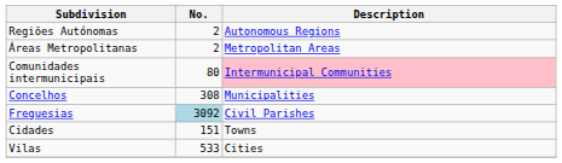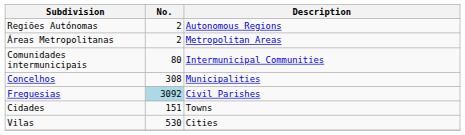 <table class="wikitable"  style="margin: 1em auto 1em auto;">
 <tr>
 <th style="width:200px; text-align:centre">Subdivision</th>
 <th style="width:50px; text-align:centre">No.</th>
 <th style="width:400px; text-align:centre">Description</th>
 </tr>
 <tr>
 <td style="text-align:left">Regiões Autónomas</td>
 <td style="text-align:right;">2</td>
 <td><a href='#'>Autonomous Regions</a></td>
 </tr>
 <tr>
 <td style="text-align:left">Áreas Metropolitanas</td>
 <td style="text-align:right;">2</td>
 <td><a href='#'>Metropolitan Areas</a></td>
 </tr>
 <tr>
 <td style="text-align:left">Comunidades intermunicipais</td>
 <td style="text-align:right;">80</td>
-<td style="background: pink;"><a href='#'>Intermunicipal Communities</a></td>
+<td><a href='#'>Intermunicipal Communities</a></td>
 </tr>
 <tr>
 <td style="text-align:left"><a href='#'>Concelhos</a></td>
 <td style="text-align:right;">308</td>
 <td><a href='#'>Municipalities</a></td>
 </tr>
 <tr>
 <td style="text-align:left"><a href='#'>Freguesias</a></td>
 <td style="background: lightblue; text-align:right;">3092</td>
 <td><a href='#'>Civil Parishes</a></td>
 </tr>
 <tr>
 <td style="text-align:left">Cidades</td>
 <td style="text-align:right;">151</td>
 <td>Towns</td>
 </tr>
 <tr>
 <td style="text-align:left">Vilas</td>
-<td style="text-align:right;">533</td>
+<td style="text-align:right;">530</td>
 <td>Cities</td>
 </tr>
 <tr>
 </tr>
 </table>
